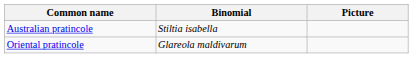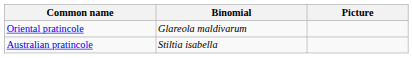 <table width=50% class="wikitable">
 <tr>
 <th width=30%>Common name</th>
 <th width=30%>Binomial</th>
 <th width=20%>Picture</th>
 </tr>
 <tr>
+<td><a href='#'>Oriental pratincole</a></td>
+<td><em>Glareola maldivarum</em></td>
+<td></td>
+</tr>
+<tr>
 <td><a href='#'>Australian pratincole</a></td>
 <td><em>Stiltia isabella</em></td>
 <td></td>
 </tr>
-<tr>
-<td><a href='#'>Oriental pratincole</a></td>
-<td><em>Glareola maldivarum</em></td>
-<td></td>
-</tr>
 </table>
